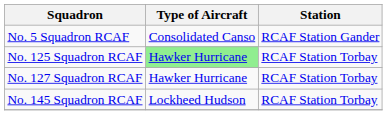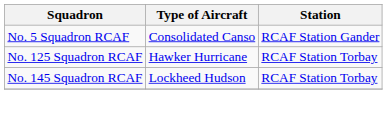 <table class="wikitable">
 <tr>
 <th>Squadron</th>
 <th>Type of Aircraft</th>
 <th>Station</th>
 </tr>
 <tr>
 <td><a href='#'>No. 5 Squadron RCAF</a></td>
 <td><a href='#'>Consolidated Canso</a></td>
 <td><a href='#'>RCAF Station Gander</a></td>
 </tr>
 <tr>
 <td><a href='#'>No. 125 Squadron RCAF</a></td>
-<td style="background: lightgreen;"><a href='#'>Hawker Hurricane</a></td>
-<td><a href='#'>RCAF Station Torbay</a></td>
-</tr>
-<tr>
-<td><a href='#'>No. 127 Squadron RCAF</a></td>
 <td><a href='#'>Hawker Hurricane</a></td>
 <td><a href='#'>RCAF Station Torbay</a></td>
 </tr>
 <tr>
 <td><a href='#'>No. 145 Squadron RCAF</a></td>
 <td><a href='#'>Lockheed Hudson</a></td>
 <td><a href='#'>RCAF Station Torbay</a></td>
 </tr>
 <tr>
 </tr>
 </table>
